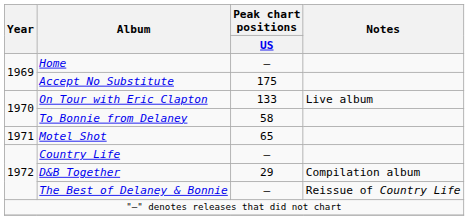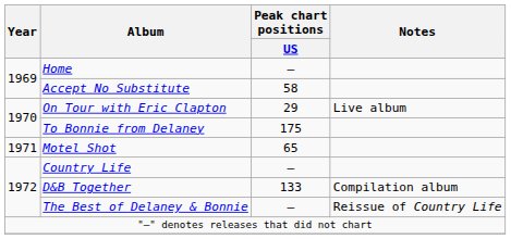 <table class="wikitable">
 <tr>
 <th rowspan="2">Year</th>
 <th rowspan="2">Album</th>
 <th>Peak chart<br>positions</th>
 <th rowspan="2">Notes</th>
 </tr>
 <tr>
 <th><a href='#'>US</a></th>
 </tr>
 <tr>
 <td rowspan="2">1969</td>
 <td><em><a href='#'>Home</a></em></td>
 <td align="center">—</td>
 <td></td>
 </tr>
 <tr>
 <td><em><a href='#'>Accept No Substitute</a></em></td>
-<td align="center">175</td>
+<td align="center">58</td>
 <td></td>
 </tr>
 <tr>
 <td rowspan="2">1970</td>
 <td><em><a href='#'>On Tour with Eric Clapton</a></em></td>
-<td align="center">133</td>
+<td align="center">29</td>
 <td>Live album</td>
 </tr>
 <tr>
 <td><em><a href='#'>To Bonnie from Delaney</a></em></td>
-<td align="center">58</td>
+<td align="center">175</td>
 <td></td>
 </tr>
 <tr>
 <td>1971</td>
 <td><em><a href='#'>Motel Shot</a></em></td>
 <td align="center">65</td>
 <td></td>
 </tr>
 <tr>
 <td rowspan="3">1972</td>
 <td><em><a href='#'>Country Life</a></em></td>
 <td align="center">—</td>
 <td></td>
 </tr>
 <tr>
 <td><em><a href='#'>D&B Together</a></em></td>
-<td align="center">29</td>
+<td align="center">133</td>
 <td>Compilation album</td>
 </tr>
 <tr>
 <td><em><a href='#'>The Best of Delaney & Bonnie</a></em></td>
 <td align="center">—</td>
 <td>Reissue of <em>Country Life</em></td>
 </tr>
 <tr>
 <td colspan="4" align="center" style="font-size:8pt">"—" denotes releases that did not chart</td>
 </tr>
 <tr>
 </tr>
 </table>
